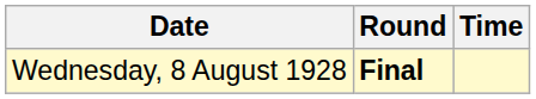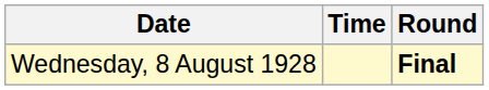 <table class="wikitable">
 <tr>
 <th>Date</th>
+<th>Time</th>
 <th>Round</th>
-<th>Time</th>
 </tr>
 <tr style=background:lemonchiffon>
 <td>Wednesday, 8 August 1928</td>
+<td></td>
 <td><strong>Final</strong></td>
-<td></td>
 </tr>
 </table>
